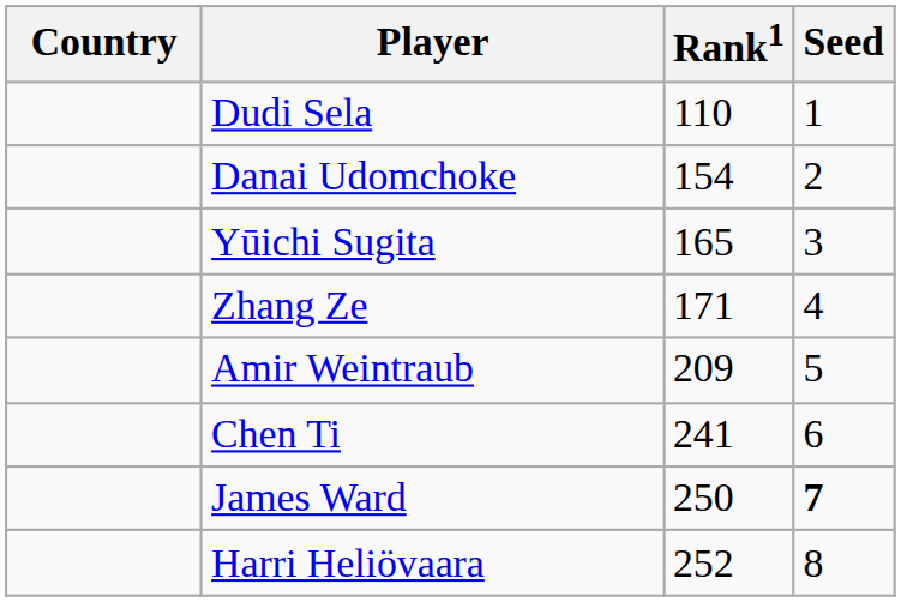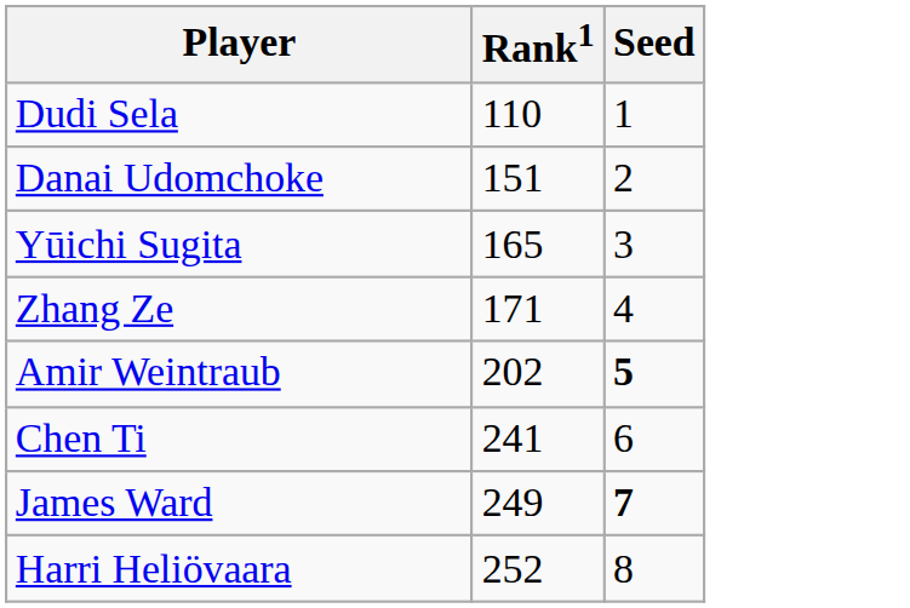 <table class="sortable wikitable">
 <tr>
-<th width="70">Country</th>
 <th width="175">Player</th>
 <th>Rank<sup>1</sup></th>
 <th>Seed</th>
 </tr>
 <tr>
-<td></td>
 <td><a href='#'>Dudi Sela</a></td>
 <td>110</td>
 <td>1</td>
 </tr>
 <tr>
-<td></td>
 <td><a href='#'>Danai Udomchoke</a></td>
-<td>154</td>
+<td>151</td>
 <td>2</td>
 </tr>
 <tr>
-<td></td>
 <td><a href='#'>Yūichi Sugita</a></td>
 <td>165</td>
 <td>3</td>
 </tr>
 <tr>
-<td></td>
 <td><a href='#'>Zhang Ze</a></td>
 <td>171</td>
 <td>4</td>
 </tr>
 <tr>
-<td></td>
 <td><a href='#'>Amir Weintraub</a></td>
-<td>209</td>
-<td>5</td>
+<td>202</td>
+<td><strong>5</strong></td>
 </tr>
 <tr>
-<td></td>
 <td><a href='#'>Chen Ti</a></td>
 <td>241</td>
 <td>6</td>
 </tr>
 <tr>
-<td></td>
 <td><a href='#'>James Ward</a></td>
-<td>250</td>
+<td>249</td>
 <td><strong>7</strong></td>
 </tr>
 <tr>
-<td></td>
 <td><a href='#'>Harri Heliövaara</a></td>
 <td>252</td>
 <td>8</td>
 </tr>
 </table>
